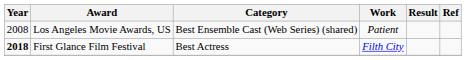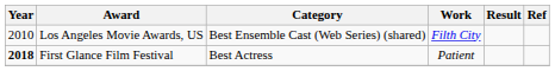 <table class="wikitable">
 <tr>
 <th>Year</th>
 <th>Award</th>
 <th>Category</th>
 <th>Work</th>
 <th>Result</th>
 <th>Ref</th>
 </tr>
 <tr>
-<td style="text-align:center">2008</td>
+<td style="text-align:center">2010</td>
 <td>Los Angeles Movie Awards, US</td>
 <td>Best Ensemble Cast (Web Series) (shared)</td>
-<td style="text-align:center"><em>Patient</em></td>
+<td style="text-align:center"><em><a href='#'>Filth City</a></em></td>
 <td></td>
 <td style="text-align:center;"></td>
 </tr>
 <tr>
 <td style="text-align:center"><strong>2018</strong></td>
 <td>First Glance Film Festival</td>
 <td>Best Actress</td>
-<td style="text-align:center"><em><a href='#'>Filth City</a></em></td>
+<td style="text-align:center"><em>Patient</em></td>
 <td></td>
 <td style="text-align:center;"></td>
 </tr>
 <tr>
 </tr>
 </table>
